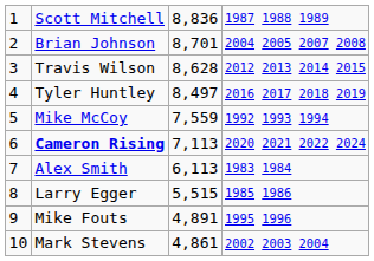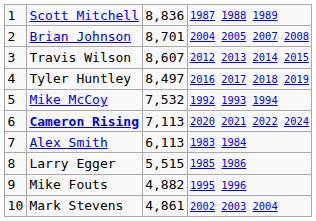 <table class="wikitable">
 <tr>
 </tr>
 <tr>
 <td>1</td>
 <td><a href='#'>Scott Mitchell</a></td>
 <td><abbr>8,836</abbr></td>
 <td style="font-size:80%;"><a href='#'>1987</a> <a href='#'>1988</a> <a href='#'>1989</a></td>
 </tr>
 <tr>
 <td>2</td>
 <td><a href='#'>Brian Johnson</a></td>
 <td><abbr>8,701</abbr></td>
 <td style="font-size:80%;"><a href='#'>2004</a> <a href='#'>2005</a> <a href='#'>2007</a> <a href='#'>2008</a></td>
 </tr>
 <tr>
 <td>3</td>
 <td>Travis Wilson</td>
-<td><abbr>8,628</abbr></td>
+<td><abbr>8,607</abbr></td>
 <td style="font-size:80%;"><a href='#'>2012</a> <a href='#'>2013</a> <a href='#'>2014</a> <a href='#'>2015</a></td>
 </tr>
 <tr>
 <td>4</td>
 <td>Tyler Huntley</td>
 <td><abbr>8,497</abbr></td>
 <td style="font-size:80%;"><a href='#'>2016</a> <a href='#'>2017</a> <a href='#'>2018</a> <a href='#'>2019</a></td>
 </tr>
 <tr>
 <td>5</td>
 <td><a href='#'>Mike McCoy</a></td>
-<td><abbr>7,559</abbr></td>
+<td><abbr>7,532</abbr></td>
 <td style="font-size:80%;"><a href='#'>1992</a> <a href='#'>1993</a> <a href='#'>1994</a></td>
 </tr>
 <tr>
 <td>6</td>
 <td><strong><a href='#'>Cameron Rising</a></strong></td>
 <td><abbr>7,113</abbr></td>
 <td style="font-size:80%;"><a href='#'>2020</a> <a href='#'>2021</a> <a href='#'>2022</a> <a href='#'>2024</a></td>
 </tr>
 <tr>
 <td>7</td>
 <td><a href='#'>Alex Smith</a></td>
 <td><abbr>6,113</abbr></td>
 <td style="font-size:80%;"><a href='#'>1983</a> <a href='#'>1984</a></td>
 </tr>
 <tr>
 <td>8</td>
 <td>Larry Egger</td>
 <td><abbr>5,515</abbr></td>
 <td style="font-size:80%;"><a href='#'>1985</a> <a href='#'>1986</a></td>
 </tr>
 <tr>
 <td>9</td>
 <td>Mike Fouts</td>
-<td><abbr>4,891</abbr></td>
+<td><abbr>4,882</abbr></td>
 <td style="font-size:80%;"><a href='#'>1995</a> <a href='#'>1996</a></td>
 </tr>
 <tr>
 <td>10</td>
 <td>Mark Stevens</td>
 <td><abbr>4,861</abbr></td>
 <td style="font-size:80%;"><a href='#'>2002</a> <a href='#'>2003</a> <a href='#'>2004</a></td>
 </tr>
 </table>
